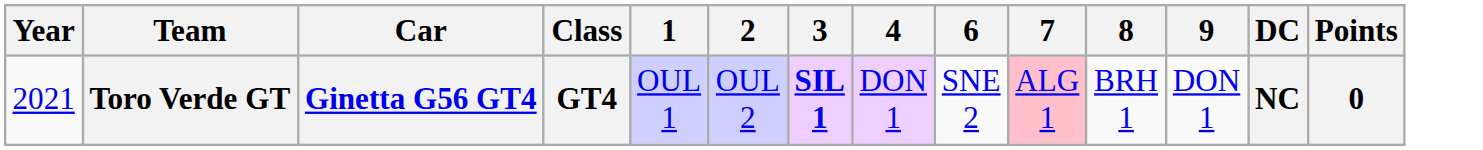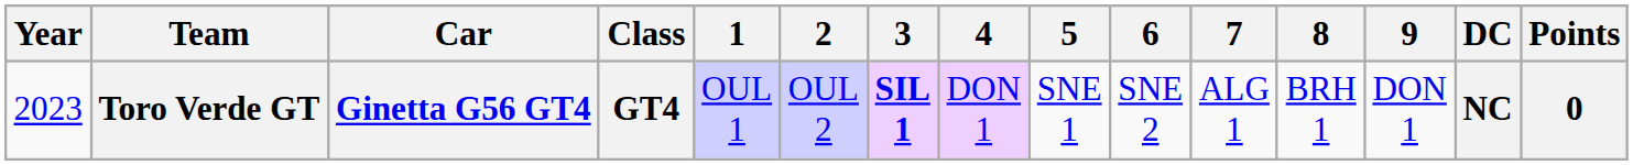 <table class="wikitable" style="text-align:center; font-size:85%">
 <tr>
 <th>Year</th>
 <th>Team</th>
 <th>Car</th>
 <th>Class</th>
 <th>1</th>
 <th>2</th>
 <th>3</th>
 <th>4</th>
+<th>5</th>
 <th>6</th>
 <th>7</th>
 <th>8</th>
 <th>9</th>
 <th>DC</th>
 <th>Points</th>
 </tr>
 <tr>
-<td><a href='#'>2021</a></td>
+<td><a href='#'>2023</a></td>
 <th>Toro Verde GT</th>
 <th><a href='#'>Ginetta G56 GT4</a></th>
 <th>GT4</th>
 <td style="background:#CFCFFF;"><a href='#'>OUL<br>1</a><br></td>
 <td style="background:#CFCFFF;"><a href='#'>OUL<br>2</a><br></td>
 <td style="background:#EFCFFF;"><strong><a href='#'>SIL<br>1</a><br></strong></td>
 <td style="background:#EFCFFF;"><a href='#'>DON<br>1</a><br></td>
+<td><a href='#'>SNE<br>1</a></td>
 <td><a href='#'>SNE<br>2</a></td>
-<td style="background: pink;"><a href='#'>ALG<br>1</a></td>
+<td><a href='#'>ALG<br>1</a></td>
 <td><a href='#'>BRH<br>1</a></td>
 <td><a href='#'>DON<br>1</a></td>
 <th>NC</th>
 <th>0</th>
 </tr>
 </table>
